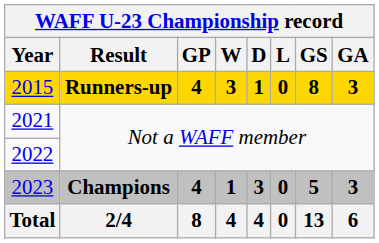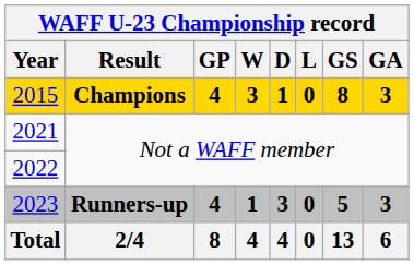 <table class="wikitable" style="text-align: center;">
 <tr>
 <th colspan="8"><a href='#'>WAFF U-23 Championship</a> record</th>
 </tr>
 <tr>
 <th>Year</th>
 <th>Result</th>
 <th>GP</th>
 <th>W</th>
 <th>D</th>
 <th>L</th>
 <th>GS</th>
 <th>GA</th>
 </tr>
 <tr style="background:gold;">
 <td> <a href='#'>2015</a></td>
-<td><strong>Runners-up</strong></td>
+<td><strong>Champions</strong></td>
 <td><strong>4</strong></td>
 <td><strong>3</strong></td>
 <td><strong>1</strong></td>
 <td><strong>0</strong></td>
 <td><strong>8</strong></td>
 <td><strong>3</strong></td>
 </tr>
 <tr>
 <td> <a href='#'>2021</a></td>
 <td rowspan=2 colspan=7><em>Not a <a href='#'>WAFF</a> member</em></td>
 </tr>
 <tr>
 <td> <a href='#'>2022</a></td>
 </tr>
 <tr style="background:silver;">
 <td> <a href='#'>2023</a></td>
-<td><strong>Champions</strong></td>
+<td><strong>Runners-up</strong></td>
 <td><strong>4</strong></td>
 <td><strong>1</strong></td>
 <td><strong>3</strong></td>
 <td><strong>0</strong></td>
 <td><strong>5</strong></td>
 <td><strong>3</strong></td>
 </tr>
 <tr style="background:#f0f0f0;font-weight:bold;">
 <th>Total</th>
 <th>2/4</th>
 <th>8</th>
 <th>4</th>
 <th>4</th>
 <th>0</th>
 <th>13</th>
 <th>6</th>
 </tr>
 </table>
